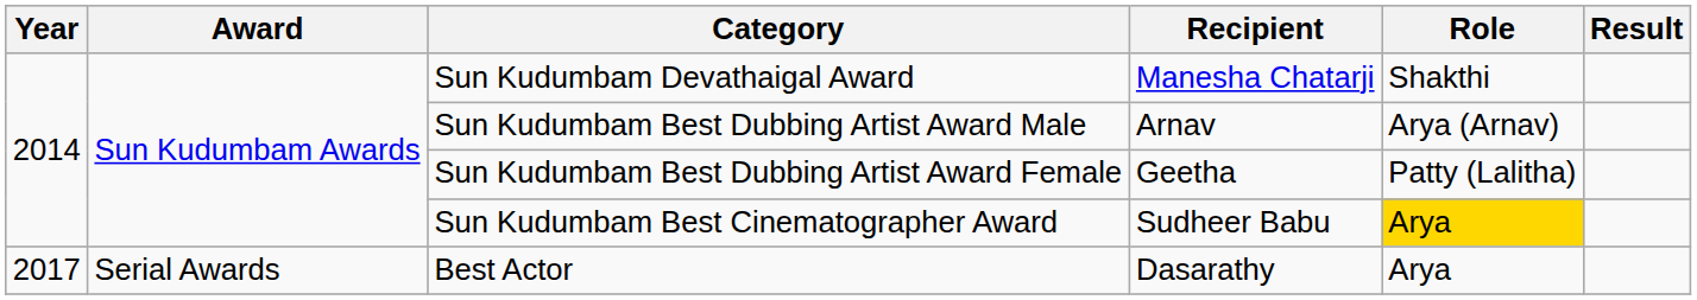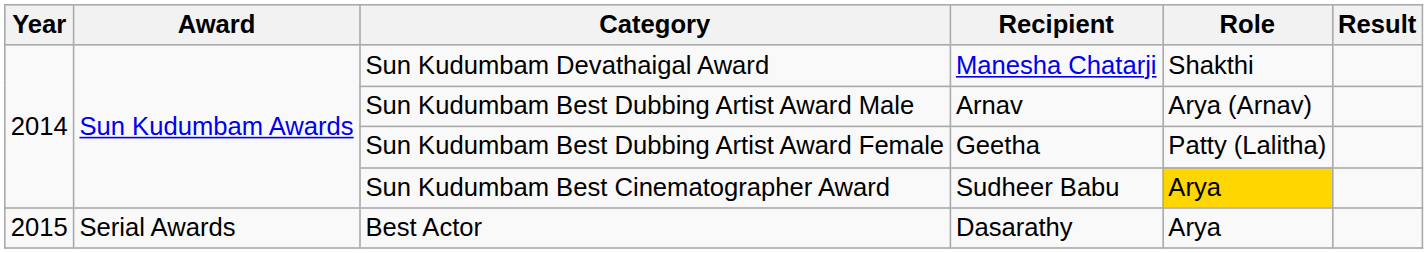 <table class="wikitable">
 <tr>
 <th>Year</th>
 <th>Award</th>
 <th>Category</th>
 <th>Recipient</th>
 <th>Role</th>
 <th>Result</th>
 </tr>
 <tr>
 <td rowspan="4">2014</td>
 <td rowspan="4"><a href='#'>Sun Kudumbam Awards</a></td>
 <td>Sun Kudumbam Devathaigal Award</td>
 <td><a href='#'>Manesha Chatarji</a></td>
 <td>Shakthi</td>
 <td></td>
 </tr>
 <tr>
 <td>Sun Kudumbam Best Dubbing Artist Award Male</td>
 <td>Arnav</td>
 <td>Arya (Arnav)</td>
 <td></td>
 </tr>
 <tr>
 <td>Sun Kudumbam Best Dubbing Artist Award Female</td>
 <td>Geetha</td>
 <td>Patty (Lalitha)</td>
 <td></td>
 </tr>
 <tr>
 <td>Sun Kudumbam Best Cinematographer Award</td>
 <td>Sudheer Babu</td>
 <td style="background: gold;">Arya</td>
 <td></td>
 </tr>
 <tr>
-<td rowspan="1">2017</td>
+<td rowspan="1">2015</td>
 <td rowspan="1">Serial Awards</td>
 <td>Best Actor</td>
 <td>Dasarathy</td>
 <td>Arya</td>
 <td></td>
 </tr>
 </table>
